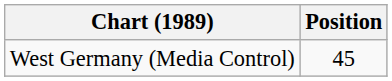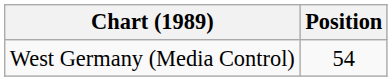 <table class="wikitable">
 <tr>
 <th>Chart (1989)</th>
 <th>Position</th>
 </tr>
 <tr>
 <td>West Germany (Media Control)</td>
-<td style="text-align:center;">45</td>
+<td style="text-align:center;">54</td>
 </tr>
 </table>
